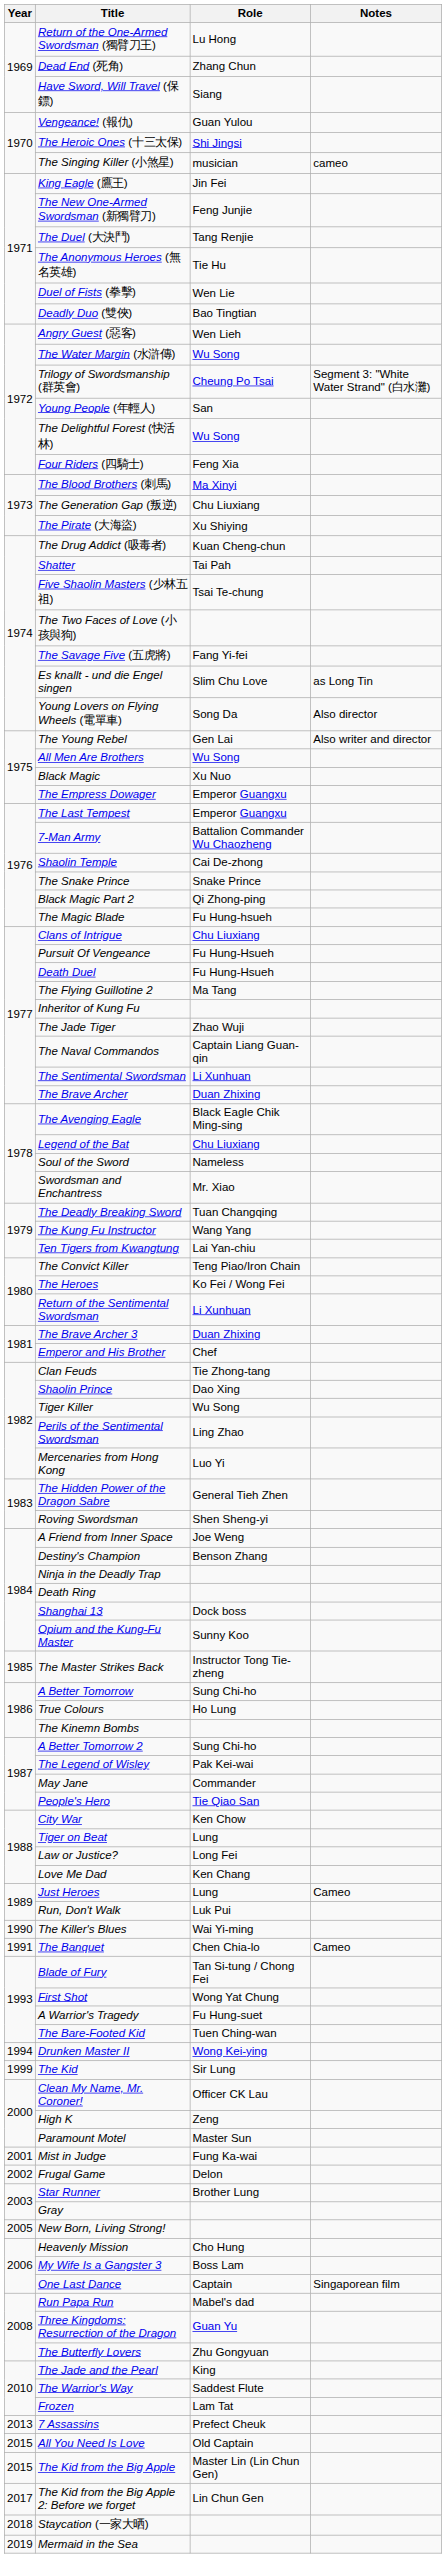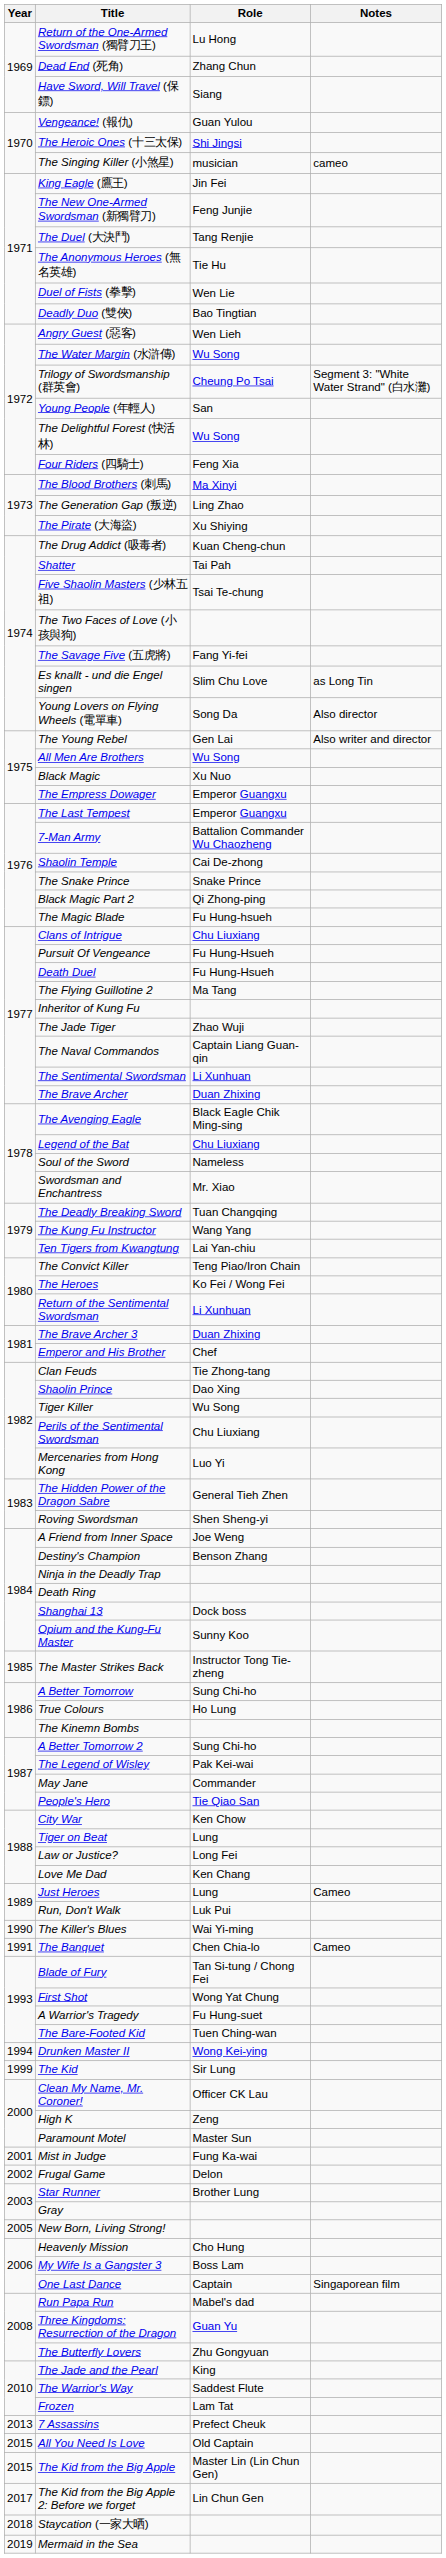 <table class="wikitable sortable">
 <tr>
 <th>Year</th>
 <th>Title</th>
 <th>Role</th>
 <th class="unsortable">Notes</th>
 </tr>
 <tr>
 <td rowspan=3>1969</td>
 <td><em><a href='#'>Return of the One-Armed Swordsman</a></em> (獨臂刀王)</td>
 <td>Lu Hong</td>
 <td></td>
 </tr>
 <tr>
 <td><em><a href='#'>Dead End</a></em> (死角)</td>
 <td>Zhang Chun</td>
 <td></td>
 </tr>
 <tr>
 <td><em><a href='#'>Have Sword, Will Travel</a></em> (保鏢)</td>
 <td>Siang</td>
 <td></td>
 </tr>
 <tr>
 <td rowspan=3>1970</td>
 <td><em><a href='#'>Vengeance!</a></em> (報仇)</td>
 <td>Guan Yulou</td>
 <td></td>
 </tr>
 <tr>
 <td><em><a href='#'>The Heroic Ones</a></em> (十三太保)</td>
 <td><a href='#'>Shi Jingsi</a></td>
 <td></td>
 </tr>
 <tr>
 <td><em>The Singing Killer</em> (小煞星)</td>
 <td>musician</td>
 <td>cameo</td>
 </tr>
 <tr>
 <td rowspan=6>1971</td>
 <td><em><a href='#'>King Eagle</a></em> (鷹王)</td>
 <td>Jin Fei</td>
 <td></td>
 </tr>
 <tr>
 <td><em><a href='#'>The New One-Armed Swordsman</a></em> (新獨臂刀)</td>
 <td>Feng Junjie</td>
 <td></td>
 </tr>
 <tr>
 <td><em><a href='#'>The Duel</a></em> (大決鬥)</td>
 <td>Tang Renjie</td>
 <td></td>
 </tr>
 <tr>
 <td><em><a href='#'>The Anonymous Heroes</a></em> (無名英雄)</td>
 <td>Tie Hu</td>
 <td></td>
 </tr>
 <tr>
 <td><em><a href='#'>Duel of Fists</a></em> (拳擊)</td>
 <td>Wen Lie</td>
 <td></td>
 </tr>
 <tr>
 <td><em><a href='#'>Deadly Duo</a></em> (雙俠)</td>
 <td>Bao Tingtian</td>
 <td></td>
 </tr>
 <tr>
 <td rowspan=6>1972</td>
 <td><em><a href='#'>Angry Guest</a></em> (惡客)</td>
 <td>Wen Lieh</td>
 <td></td>
 </tr>
 <tr>
 <td><em><a href='#'>The Water Margin</a></em> (水滸傳)</td>
 <td><a href='#'>Wu Song</a></td>
 <td></td>
 </tr>
 <tr>
 <td><em>Trilogy of Swordsmanship</em> (群英會)</td>
 <td><a href='#'>Cheung Po Tsai</a></td>
 <td>Segment 3: "White Water Strand" (白水灘)</td>
 </tr>
 <tr>
 <td><em><a href='#'>Young People</a></em> (年輕人)</td>
 <td>San</td>
 <td></td>
 </tr>
 <tr>
 <td><em>The Delightful Forest</em> (快活林)</td>
 <td><a href='#'>Wu Song</a></td>
 <td></td>
 </tr>
 <tr>
 <td><em><a href='#'>Four Riders</a></em> (四騎士)</td>
 <td>Feng Xia</td>
 <td></td>
 </tr>
 <tr>
 <td rowspan=3>1973</td>
 <td><em><a href='#'>The Blood Brothers</a></em> (刺馬)</td>
 <td><a href='#'>Ma Xinyi</a></td>
 <td></td>
 </tr>
 <tr>
 <td><em>The Generation Gap</em> (叛逆)</td>
-<td>Chu Liuxiang</td>
+<td>Ling Zhao</td>
 <td></td>
 </tr>
 <tr>
 <td><em><a href='#'>The Pirate</a></em> (大海盜)</td>
 <td>Xu Shiying</td>
 <td></td>
 </tr>
 <tr>
 <td rowspan=7>1974</td>
 <td><em>The Drug Addict</em> (吸毒者)</td>
 <td>Kuan Cheng-chun</td>
 <td></td>
 </tr>
 <tr>
 <td><em><a href='#'>Shatter</a></em></td>
 <td>Tai Pah</td>
 <td></td>
 </tr>
 <tr>
 <td><em><a href='#'>Five Shaolin Masters</a></em> (少林五祖)</td>
 <td>Tsai Te-chung</td>
 <td></td>
 </tr>
 <tr>
 <td><em>The Two Faces of Love</em> (小孩與狗)</td>
 <td></td>
 <td></td>
 </tr>
 <tr>
 <td><em><a href='#'>The Savage Five</a></em> (五虎將)</td>
 <td>Fang Yi-fei</td>
 <td></td>
 </tr>
 <tr>
 <td><em>Es knallt - und die Engel singen</em></td>
 <td>Slim Chu Love</td>
 <td>as Long Tin</td>
 </tr>
 <tr>
 <td><em>Young Lovers on Flying Wheels</em> (電單車)</td>
 <td>Song Da</td>
 <td>Also director</td>
 </tr>
 <tr>
 <td rowspan=4>1975</td>
 <td><em>The Young Rebel</em></td>
 <td>Gen Lai</td>
 <td>Also writer and director</td>
 </tr>
 <tr>
 <td><em><a href='#'>All Men Are Brothers</a></em></td>
 <td><a href='#'>Wu Song</a></td>
 <td></td>
 </tr>
 <tr>
 <td><em>Black Magic</em></td>
 <td>Xu Nuo</td>
 <td></td>
 </tr>
 <tr>
 <td><em><a href='#'>The Empress Dowager</a></em></td>
 <td>Emperor <a href='#'>Guangxu</a></td>
 <td></td>
 </tr>
 <tr>
 <td rowspan=6>1976</td>
 <td><em><a href='#'>The Last Tempest</a></em></td>
 <td>Emperor <a href='#'>Guangxu</a></td>
 <td></td>
 </tr>
 <tr>
 <td><em><a href='#'>7-Man Army</a></em></td>
 <td>Battalion Commander <a href='#'>Wu Chaozheng</a></td>
 <td></td>
 </tr>
 <tr>
 <td><em><a href='#'>Shaolin Temple</a></em></td>
 <td>Cai De-zhong</td>
 <td></td>
 </tr>
 <tr>
 <td><em>The Snake Prince</em></td>
 <td>Snake Prince</td>
 <td></td>
 </tr>
 <tr>
 <td><em>Black Magic Part 2</em></td>
 <td>Qi Zhong-ping</td>
 <td></td>
 </tr>
 <tr>
 <td><em>The Magic Blade</em></td>
 <td>Fu Hung-hsueh</td>
 <td></td>
 </tr>
 <tr>
 <td rowspan=9>1977</td>
 <td><em><a href='#'>Clans of Intrigue</a></em></td>
 <td><a href='#'>Chu Liuxiang</a></td>
 <td></td>
 </tr>
 <tr>
 <td><em>Pursuit Of Vengeance</em></td>
 <td>Fu Hung-Hsueh</td>
 <td></td>
 </tr>
 <tr>
 <td><em><a href='#'>Death Duel</a></em></td>
 <td>Fu Hung-Hsueh</td>
 <td></td>
 </tr>
 <tr>
 <td><em>The Flying Guillotine 2</em></td>
 <td>Ma Tang</td>
 <td></td>
 </tr>
 <tr>
 <td><em>Inheritor of Kung Fu</em></td>
 <td></td>
 <td></td>
 </tr>
 <tr>
 <td><em>The Jade Tiger</em></td>
 <td>Zhao Wuji</td>
 <td></td>
 </tr>
 <tr>
 <td><em>The Naval Commandos</em></td>
 <td>Captain Liang Guan-qin</td>
 <td></td>
 </tr>
 <tr>
 <td><em><a href='#'>The Sentimental Swordsman</a></em></td>
 <td><a href='#'>Li Xunhuan</a></td>
 <td></td>
 </tr>
 <tr>
 <td><em><a href='#'>The Brave Archer</a></em></td>
 <td><a href='#'>Duan Zhixing</a></td>
 <td></td>
 </tr>
 <tr>
 <td rowspan=4>1978</td>
 <td><em><a href='#'>The Avenging Eagle</a></em></td>
 <td>Black Eagle Chik Ming-sing</td>
 <td></td>
 </tr>
 <tr>
 <td><em><a href='#'>Legend of the Bat</a></em></td>
 <td><a href='#'>Chu Liuxiang</a></td>
 <td></td>
 </tr>
 <tr>
 <td><em>Soul of the Sword</em></td>
 <td>Nameless</td>
 <td></td>
 </tr>
 <tr>
 <td><em>Swordsman and Enchantress</em></td>
 <td>Mr. Xiao</td>
 <td></td>
 </tr>
 <tr>
 <td rowspan=3>1979</td>
 <td><em><a href='#'>The Deadly Breaking Sword</a></em></td>
 <td>Tuan Changqing</td>
 <td></td>
 </tr>
 <tr>
 <td><em><a href='#'>The Kung Fu Instructor</a></em></td>
 <td>Wang Yang</td>
 <td></td>
 </tr>
 <tr>
 <td><em><a href='#'>Ten Tigers from Kwangtung</a></em></td>
 <td>Lai Yan-chiu</td>
 <td></td>
 </tr>
 <tr>
 <td rowspan=3>1980</td>
 <td><em>The Convict Killer</em></td>
 <td>Teng Piao/Iron Chain</td>
 <td></td>
 </tr>
 <tr>
 <td><em><a href='#'>The Heroes</a></em></td>
 <td>Ko Fei / Wong Fei</td>
 <td></td>
 </tr>
 <tr>
 <td><em><a href='#'>Return of the Sentimental Swordsman</a></em></td>
 <td><a href='#'>Li Xunhuan</a></td>
 <td></td>
 </tr>
 <tr>
 <td rowspan=2>1981</td>
 <td><em><a href='#'>The Brave Archer 3</a></em></td>
 <td><a href='#'>Duan Zhixing</a></td>
 <td></td>
 </tr>
 <tr>
 <td><em><a href='#'>Emperor and His Brother</a></em></td>
 <td>Chef</td>
 <td></td>
 </tr>
 <tr>
 <td rowspan=5>1982</td>
 <td><em>Clan Feuds</em></td>
 <td>Tie Zhong-tang</td>
 <td></td>
 </tr>
 <tr>
 <td><em><a href='#'>Shaolin Prince</a></em></td>
 <td>Dao Xing</td>
 <td></td>
 </tr>
 <tr>
 <td><em>Tiger Killer</em></td>
 <td>Wu Song</td>
 <td></td>
 </tr>
 <tr>
 <td><em><a href='#'>Perils of the Sentimental Swordsman</a></em></td>
-<td>Ling Zhao</td>
+<td>Chu Liuxiang</td>
 <td></td>
 </tr>
 <tr>
 <td><em>Mercenaries from Hong Kong</em></td>
 <td>Luo Yi</td>
 <td></td>
 </tr>
 <tr>
 <td rowspan=2>1983</td>
 <td><em><a href='#'>The Hidden Power of the Dragon Sabre</a></em></td>
 <td>General Tieh Zhen</td>
 <td></td>
 </tr>
 <tr>
 <td><em>Roving Swordsman</em></td>
 <td>Shen Sheng-yi</td>
 <td></td>
 </tr>
 <tr>
 <td rowspan=6>1984</td>
 <td><em>A Friend from Inner Space</em></td>
 <td>Joe Weng</td>
 <td></td>
 </tr>
 <tr>
 <td><em>Destiny's Champion</em></td>
 <td>Benson Zhang</td>
 <td></td>
 </tr>
 <tr>
 <td><em>Ninja in the Deadly Trap</em></td>
 <td></td>
 <td></td>
 </tr>
 <tr>
 <td><em>Death Ring</em></td>
 <td></td>
 <td></td>
 </tr>
 <tr>
 <td><em><a href='#'>Shanghai 13</a></em></td>
 <td>Dock boss</td>
 <td></td>
 </tr>
 <tr>
 <td><em><a href='#'>Opium and the Kung-Fu Master</a></em></td>
 <td>Sunny Koo</td>
 <td></td>
 </tr>
 <tr>
 <td>1985</td>
 <td><em>The Master Strikes Back</em></td>
 <td>Instructor Tong Tie-zheng</td>
 <td></td>
 </tr>
 <tr>
 <td rowspan="3">1986</td>
 <td><em><a href='#'>A Better Tomorrow</a></em></td>
 <td>Sung Chi-ho</td>
 <td></td>
 </tr>
 <tr>
 <td><em>True Colours</em></td>
 <td>Ho Lung</td>
 <td></td>
 </tr>
 <tr>
 <td><em>The Kinemn Bombs</em></td>
 <td></td>
 <td></td>
 </tr>
 <tr>
 <td rowspan=4>1987</td>
 <td><em><a href='#'>A Better Tomorrow 2</a></em></td>
 <td>Sung Chi-ho</td>
 <td></td>
 </tr>
 <tr>
 <td><em><a href='#'>The Legend of Wisley</a></em></td>
 <td>Pak Kei-wai</td>
 <td></td>
 </tr>
 <tr>
 <td><em>May Jane</em></td>
 <td>Commander</td>
 <td></td>
 </tr>
 <tr>
 <td><em><a href='#'>People's Hero</a></em></td>
 <td><a href='#'>Tie Qiao San</a></td>
 <td></td>
 </tr>
 <tr>
 <td rowspan=4>1988</td>
 <td><em><a href='#'>City War</a></em></td>
 <td>Ken Chow</td>
 <td></td>
 </tr>
 <tr>
 <td><em><a href='#'>Tiger on Beat</a></em></td>
 <td>Lung</td>
 <td></td>
 </tr>
 <tr>
 <td><em>Law or Justice?</em></td>
 <td>Long Fei</td>
 <td></td>
 </tr>
 <tr>
 <td><em>Love Me Dad</em></td>
 <td>Ken Chang</td>
 <td></td>
 </tr>
 <tr>
 <td rowspan=2>1989</td>
 <td><em><a href='#'>Just Heroes</a></em></td>
 <td>Lung</td>
 <td>Cameo</td>
 </tr>
 <tr>
 <td><em>Run, Don't Walk</em></td>
 <td>Luk Pui</td>
 <td></td>
 </tr>
 <tr>
 <td>1990</td>
 <td><em>The Killer's Blues</em></td>
 <td>Wai Yi-ming</td>
 <td></td>
 </tr>
 <tr>
 <td>1991</td>
 <td><em><a href='#'>The Banquet</a></em></td>
 <td>Chen Chia-lo</td>
 <td>Cameo</td>
 </tr>
 <tr>
 <td rowspan=4>1993</td>
 <td><em><a href='#'>Blade of Fury</a></em></td>
 <td>Tan Si-tung / Chong Fei</td>
 <td></td>
 </tr>
 <tr>
 <td><em><a href='#'>First Shot</a></em></td>
 <td>Wong Yat Chung</td>
 <td></td>
 </tr>
 <tr>
 <td><em>A Warrior's Tragedy</em></td>
 <td>Fu Hung-suet</td>
 <td></td>
 </tr>
 <tr>
 <td><em><a href='#'>The Bare-Footed Kid</a></em></td>
 <td>Tuen Ching-wan</td>
 <td></td>
 </tr>
 <tr>
 <td>1994</td>
 <td><em><a href='#'>Drunken Master II</a></em></td>
 <td><a href='#'>Wong Kei-ying</a></td>
 <td></td>
 </tr>
 <tr>
 <td>1999</td>
 <td><em><a href='#'>The Kid</a></em></td>
 <td>Sir Lung</td>
 <td></td>
 </tr>
 <tr>
 <td rowspan=3>2000</td>
 <td><em><a href='#'>Clean My Name, Mr. Coroner!</a></em></td>
 <td>Officer CK Lau</td>
 <td></td>
 </tr>
 <tr>
 <td><em>High K</em></td>
 <td>Zeng</td>
 <td></td>
 </tr>
 <tr>
 <td><em>Paramount Motel</em></td>
 <td>Master Sun</td>
 <td></td>
 </tr>
 <tr>
 <td>2001</td>
 <td><em>Mist in Judge</em></td>
 <td>Fung Ka-wai</td>
 <td></td>
 </tr>
 <tr>
 <td>2002</td>
 <td><em>Frugal Game</em></td>
 <td>Delon</td>
 <td></td>
 </tr>
 <tr>
 <td rowspan=2>2003</td>
 <td><em><a href='#'>Star Runner</a></em></td>
 <td>Brother Lung</td>
 <td></td>
 </tr>
 <tr>
 <td><em>Gray</em></td>
 <td></td>
 <td></td>
 </tr>
 <tr>
 <td>2005</td>
 <td><em>New Born, Living Strong!</em></td>
 <td></td>
 <td></td>
 </tr>
 <tr>
 <td rowspan=3>2006</td>
 <td><em>Heavenly Mission</em></td>
 <td>Cho Hung</td>
 <td></td>
 </tr>
 <tr>
 <td><em><a href='#'>My Wife Is a Gangster 3</a></em></td>
 <td>Boss Lam</td>
 <td></td>
 </tr>
 <tr>
 <td><em><a href='#'>One Last Dance</a></em></td>
 <td>Captain</td>
 <td>Singaporean film</td>
 </tr>
 <tr>
 <td rowspan=3>2008</td>
 <td><em><a href='#'>Run Papa Run</a></em></td>
 <td>Mabel's dad</td>
 <td></td>
 </tr>
 <tr>
 <td><em><a href='#'>Three Kingdoms: Resurrection of the Dragon</a></em></td>
 <td><a href='#'>Guan Yu</a></td>
 <td></td>
 </tr>
 <tr>
 <td><em><a href='#'>The Butterfly Lovers</a></em></td>
 <td>Zhu Gongyuan</td>
 <td></td>
 </tr>
 <tr>
 <td rowspan=3>2010</td>
 <td><em><a href='#'>The Jade and the Pearl</a></em></td>
 <td>King</td>
 <td></td>
 </tr>
 <tr>
 <td><em><a href='#'>The Warrior's Way</a></em></td>
 <td>Saddest Flute</td>
 <td></td>
 </tr>
 <tr>
 <td><em><a href='#'>Frozen</a></em></td>
 <td>Lam Tat</td>
 <td></td>
 </tr>
 <tr>
 <td>2013</td>
 <td><em><a href='#'>7 Assassins</a></em></td>
 <td>Prefect Cheuk</td>
 <td></td>
 </tr>
 <tr>
 <td>2015</td>
 <td><em><a href='#'>All You Need Is Love</a></em></td>
 <td>Old Captain</td>
 <td></td>
 </tr>
 <tr>
 <td>2015</td>
 <td><em><a href='#'>The Kid from the Big Apple</a></em></td>
 <td>Master Lin (Lin Chun Gen)</td>
 <td></td>
 </tr>
 <tr>
 <td>2017</td>
 <td><em>The Kid from the Big Apple 2: Before we forget</em></td>
 <td>Lin Chun Gen</td>
 <td></td>
 </tr>
 <tr>
 <td>2018</td>
 <td><em>Staycation</em> (一家大晒)</td>
 <td></td>
 <td></td>
 </tr>
 <tr>
 <td>2019</td>
 <td><em>Mermaid in the Sea</em></td>
 <td></td>
 <td></td>
 </tr>
 </table>
